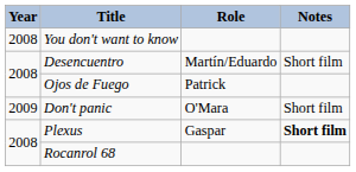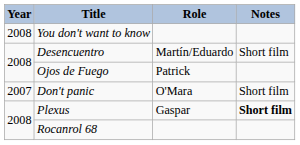 <table class="wikitable">
 <tr>
 <th style="background:#B0C4DE;">Year</th>
 <th style="background:#B0C4DE;">Title</th>
 <th style="background:#B0C4DE;">Role</th>
 <th style="background:#B0C4DE;">Notes</th>
 </tr>
 <tr>
 <td>2008</td>
 <td><em>You don't want to know</em></td>
 <td></td>
 <td></td>
 </tr>
 <tr>
 <td rowspan=2>2008</td>
 <td><em>Desencuentro</em></td>
 <td>Martín/Eduardo</td>
 <td>Short film</td>
 </tr>
 <tr>
 <td><em>Ojos de Fuego</em></td>
 <td>Patrick</td>
 <td></td>
 </tr>
 <tr>
-<td>2009</td>
+<td>2007</td>
 <td><em>Don't panic</em></td>
 <td>O'Mara</td>
 <td>Short film</td>
 </tr>
 <tr>
 <td rowspan=2>2008</td>
 <td><em>Plexus</em></td>
 <td>Gaspar</td>
 <td><strong>Short film</strong></td>
 </tr>
 <tr>
 <td><em>Rocanrol 68</em></td>
 <td></td>
 <td></td>
 </tr>
 </table>
